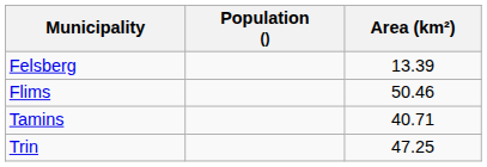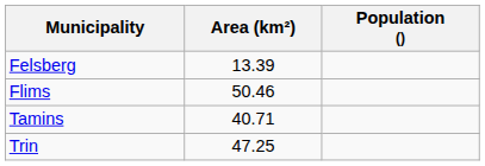 <table class="wikitable">
 <tr>
 <th width="160">Municipality</th>
+<th width="120">Area (km²)</th>
 <th width="140">Population <small><br>()</small></th>
-<th width="120">Area (km²)</th>
 </tr>
 <tr>
 <td><a href='#'>Felsberg</a></td>
+<td align="center">13.39</td>
 <td align="center"></td>
-<td align="center">13.39</td>
 </tr>
 <tr>
 <td><a href='#'>Flims</a></td>
+<td align="center">50.46</td>
 <td align="center"></td>
-<td align="center">50.46</td>
 </tr>
 <tr>
 <td><a href='#'>Tamins</a></td>
+<td align="center">40.71</td>
 <td align="center"></td>
-<td align="center">40.71</td>
 </tr>
 <tr>
 <td><a href='#'>Trin</a></td>
+<td align="center">47.25</td>
 <td align="center"></td>
-<td align="center">47.25</td>
 </tr>
 </table>
